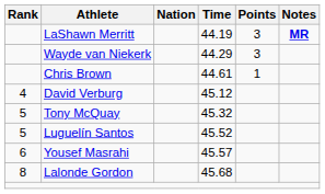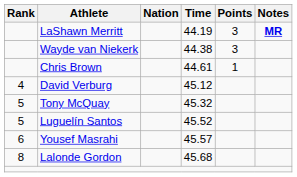 <table class="wikitable mw-datatable sortable" style="text-align:center;">
 <tr>
 <th>Rank</th>
 <th>Athlete</th>
 <th>Nation</th>
 <th>Time</th>
 <th>Points</th>
 <th>Notes</th>
 </tr>
 <tr>
 <td></td>
 <td align=left><a href='#'>LaShawn Merritt</a></td>
 <td align=left></td>
 <td>44.19</td>
 <td>3</td>
 <td><strong><a href='#'>MR</a></strong></td>
 </tr>
 <tr>
 <td></td>
 <td align=left><a href='#'>Wayde van Niekerk</a></td>
 <td align=left></td>
-<td>44.29</td>
+<td>44.38</td>
 <td>3</td>
 <td><strong></strong></td>
 </tr>
 <tr>
 <td></td>
 <td align=left><a href='#'>Chris Brown</a></td>
 <td align=left></td>
 <td>44.61</td>
 <td>1</td>
 <td></td>
 </tr>
 <tr>
 <td>4</td>
 <td align=left><a href='#'>David Verburg</a></td>
 <td align=left></td>
 <td>45.12</td>
 <td></td>
 <td></td>
 </tr>
 <tr>
 <td>5</td>
 <td align=left><a href='#'>Tony McQuay</a></td>
 <td align=left></td>
 <td>45.32</td>
 <td></td>
 <td></td>
 </tr>
 <tr>
 <td>5</td>
 <td align=left><a href='#'>Luguelín Santos</a></td>
 <td align=left></td>
 <td>45.52</td>
 <td></td>
 <td></td>
 </tr>
 <tr>
 <td>6</td>
 <td align=left><a href='#'>Yousef Masrahi</a></td>
 <td align=left></td>
 <td>45.57</td>
 <td></td>
 <td></td>
 </tr>
 <tr>
 <td>8</td>
 <td align=left><a href='#'>Lalonde Gordon</a></td>
 <td align=left></td>
 <td>45.68</td>
 <td></td>
 <td></td>
 </tr>
 <tr class="sortbottom">
 <td colspan=6></td>
 </tr>
 </table>
